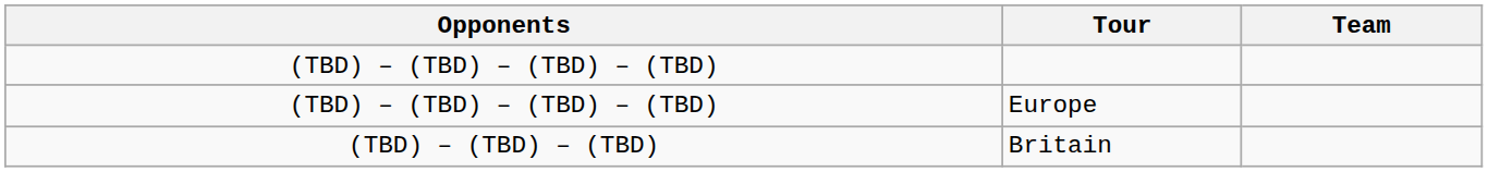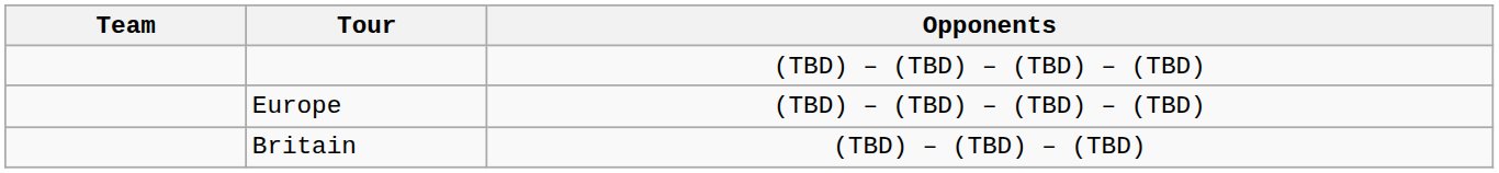 <table class="wikitable">
 <tr>
+<th style="width:120px">Team</th>
+<th style="width:120px">Tour</th>
 <th style="width:520px">Opponents</th>
-<th style="width:120px">Tour</th>
-<th style="width:120px">Team</th>
 </tr>
 <tr>
-<td align=center> (TBD) –  (TBD) –  (TBD) –  (TBD)</td>
 <td></td>
 <td></td>
+<td align=center> (TBD) –  (TBD) –  (TBD) –  (TBD)</td>
 </tr>
 <tr>
+<td></td>
+<td>Europe</td>
 <td align=center> (TBD) –  (TBD) –  (TBD) –  (TBD)</td>
-<td>Europe</td>
-<td></td>
 </tr>
 <tr>
+<td></td>
+<td>Britain</td>
 <td align=center> (TBD) –  (TBD) –  (TBD)</td>
-<td>Britain</td>
-<td></td>
 </tr>
 </table>
